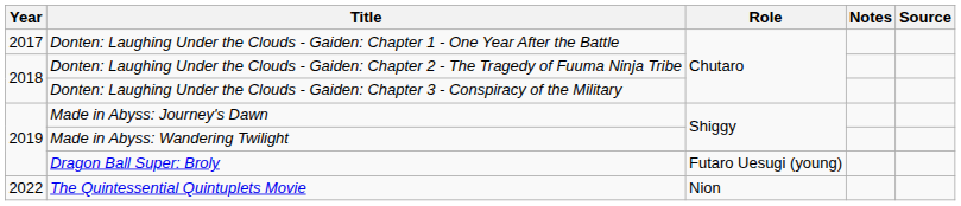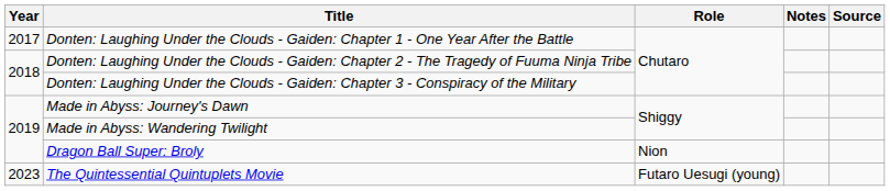 <table class="wikitable sortable plainrowheaders">
 <tr>
 <th>Year</th>
 <th>Title</th>
 <th>Role</th>
 <th class="unsortable">Notes</th>
 <th class="unsortable">Source</th>
 </tr>
 <tr>
 <td>2017</td>
 <td><em>Donten: Laughing Under the Clouds - Gaiden: Chapter 1 - One Year After the Battle</em></td>
 <td rowspan="3">Chutaro</td>
 <td></td>
 <td></td>
 </tr>
 <tr>
 <td rowspan="2">2018</td>
 <td><em>Donten: Laughing Under the Clouds - Gaiden: Chapter 2 - The Tragedy of Fuuma Ninja Tribe</em></td>
 <td></td>
 <td></td>
 </tr>
 <tr>
 <td><em>Donten: Laughing Under the Clouds - Gaiden: Chapter 3 - Conspiracy of the Military</em></td>
 <td></td>
 <td></td>
 </tr>
 <tr>
 <td rowspan="3">2019</td>
 <td><em>Made in Abyss: Journey's Dawn</em></td>
 <td rowspan="2">Shiggy</td>
 <td></td>
 <td></td>
 </tr>
 <tr>
 <td><em>Made in Abyss: Wandering Twilight</em></td>
 <td></td>
 <td></td>
 </tr>
 <tr>
 <td><em><a href='#'>Dragon Ball Super: Broly</a></em></td>
+<td>Nion</td>
+<td></td>
+<td></td>
+</tr>
+<tr>
+<td>2023</td>
+<td><em><a href='#'>The Quintessential Quintuplets Movie</a></em></td>
 <td>Futaro Uesugi (young)</td>
 <td></td>
 <td></td>
 </tr>
-<tr>
-<td>2022</td>
-<td><em><a href='#'>The Quintessential Quintuplets Movie</a></em></td>
-<td>Nion</td>
-<td></td>
-<td></td>
-</tr>
 </table>
